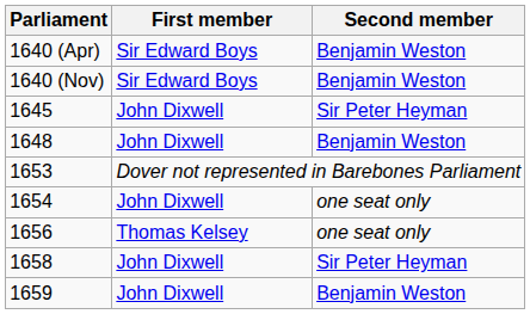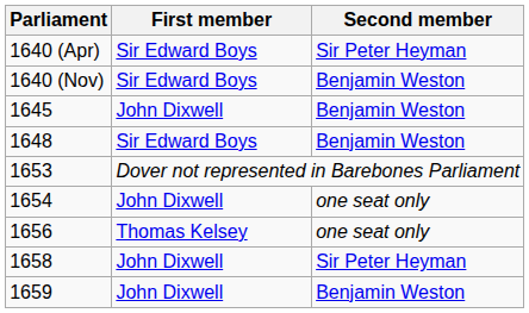 <table class="wikitable">
 <tr>
 <th>Parliament</th>
 <th>First member</th>
 <th>Second member</th>
 </tr>
 <tr>
 <td>1640 (Apr)</td>
 <td><a href='#'>Sir Edward Boys</a></td>
-<td><a href='#'>Benjamin Weston</a></td>
+<td><a href='#'>Sir Peter Heyman</a></td>
 </tr>
 <tr>
 <td>1640 (Nov)</td>
 <td><a href='#'>Sir Edward Boys</a></td>
 <td><a href='#'>Benjamin Weston</a></td>
 </tr>
 <tr>
 <td>1645</td>
 <td><a href='#'>John Dixwell</a></td>
-<td><a href='#'>Sir Peter Heyman</a></td>
+<td><a href='#'>Benjamin Weston</a></td>
 </tr>
 <tr>
 <td>1648</td>
-<td><a href='#'>John Dixwell</a></td>
+<td><a href='#'>Sir Edward Boys</a></td>
 <td><a href='#'>Benjamin Weston</a></td>
 </tr>
 <tr>
 <td>1653</td>
 <td colspan="2"><em>Dover not represented in Barebones Parliament</em></td>
 </tr>
 <tr>
 <td>1654</td>
 <td><a href='#'>John Dixwell</a></td>
 <td><em>one seat only</em></td>
 </tr>
 <tr>
 <td>1656</td>
 <td><a href='#'>Thomas Kelsey</a></td>
 <td><em>one seat only</em></td>
 </tr>
 <tr>
 <td>1658</td>
 <td><a href='#'>John Dixwell</a></td>
 <td><a href='#'>Sir Peter Heyman</a></td>
 </tr>
 <tr>
 <td>1659</td>
 <td><a href='#'>John Dixwell</a></td>
 <td><a href='#'>Benjamin Weston</a></td>
 </tr>
 </table>
